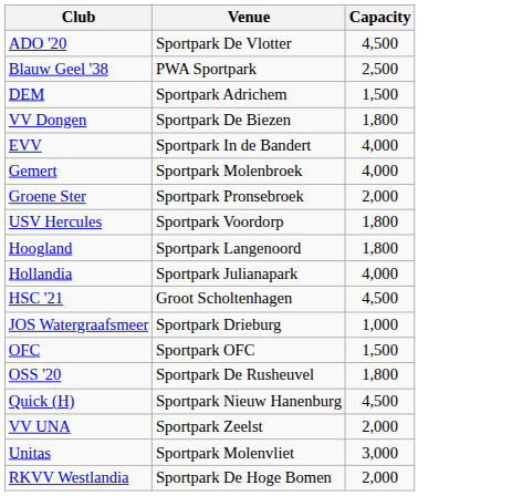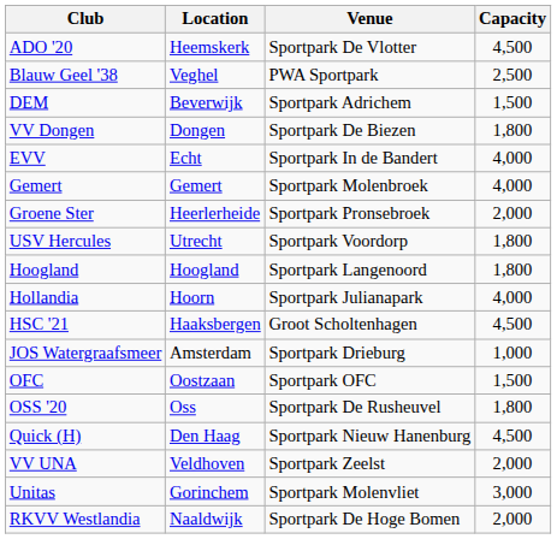 <table class="wikitable sortable">
 <tr>
 <th>Club</th>
+<th>Location</th>
 <th>Venue</th>
 <th>Capacity</th>
 </tr>
 <tr>
 <td><a href='#'>ADO '20</a></td>
+<td><a href='#'>Heemskerk</a></td>
 <td>Sportpark De Vlotter</td>
 <td style="text-align: center;">4,500</td>
 </tr>
 <tr>
 <td><a href='#'>Blauw Geel '38</a></td>
+<td><a href='#'>Veghel</a></td>
 <td>PWA Sportpark</td>
 <td style="text-align: center;">2,500</td>
 </tr>
 <tr>
 <td><a href='#'>DEM</a></td>
+<td><a href='#'>Beverwijk</a></td>
 <td>Sportpark Adrichem</td>
 <td style="text-align: center;">1,500</td>
 </tr>
 <tr>
 <td><a href='#'>VV Dongen</a></td>
+<td><a href='#'>Dongen</a></td>
 <td>Sportpark De Biezen</td>
 <td style="text-align: center;">1,800</td>
 </tr>
 <tr>
 <td><a href='#'>EVV</a></td>
+<td><a href='#'>Echt</a></td>
 <td>Sportpark In de Bandert</td>
 <td style="text-align: center;">4,000</td>
 </tr>
 <tr>
+<td><a href='#'>Gemert</a></td>
 <td><a href='#'>Gemert</a></td>
 <td>Sportpark Molenbroek</td>
 <td style="text-align: center;">4,000</td>
 </tr>
 <tr>
 <td><a href='#'>Groene Ster</a></td>
+<td><a href='#'>Heerlerheide</a></td>
 <td>Sportpark Pronsebroek</td>
 <td style="text-align: center;">2,000</td>
 </tr>
 <tr>
 <td><a href='#'>USV Hercules</a></td>
+<td><a href='#'>Utrecht</a></td>
 <td>Sportpark Voordorp</td>
 <td style="text-align: center;">1,800</td>
 </tr>
 <tr>
+<td><a href='#'>Hoogland</a></td>
 <td><a href='#'>Hoogland</a></td>
 <td>Sportpark Langenoord</td>
 <td style="text-align: center;">1,800</td>
 </tr>
 <tr>
 <td><a href='#'>Hollandia</a></td>
+<td><a href='#'>Hoorn</a></td>
 <td>Sportpark Julianapark</td>
 <td style="text-align: center;">4,000</td>
 </tr>
 <tr>
 <td><a href='#'>HSC '21</a></td>
+<td><a href='#'>Haaksbergen</a></td>
 <td>Groot Scholtenhagen</td>
 <td style="text-align: center;">4,500</td>
 </tr>
 <tr>
 <td><a href='#'>JOS Watergraafsmeer</a></td>
+<td>Amsterdam</td>
 <td>Sportpark Drieburg</td>
 <td style="text-align: center;">1,000</td>
 </tr>
 <tr>
 <td><a href='#'>OFC</a></td>
+<td><a href='#'>Oostzaan</a></td>
 <td>Sportpark OFC</td>
 <td style="text-align: center;">1,500</td>
 </tr>
 <tr>
 <td><a href='#'>OSS '20</a></td>
+<td><a href='#'>Oss</a></td>
 <td>Sportpark De Rusheuvel</td>
 <td style="text-align: center;">1,800</td>
 </tr>
 <tr>
 <td><a href='#'>Quick (H)</a></td>
+<td><a href='#'>Den Haag</a></td>
 <td>Sportpark Nieuw Hanenburg</td>
 <td style="text-align: center;">4,500</td>
 </tr>
 <tr>
 <td><a href='#'>VV UNA</a></td>
+<td><a href='#'>Veldhoven</a></td>
 <td>Sportpark Zeelst</td>
 <td style="text-align: center;">2,000</td>
 </tr>
 <tr>
 <td><a href='#'>Unitas</a></td>
+<td><a href='#'>Gorinchem</a></td>
 <td>Sportpark Molenvliet</td>
 <td style="text-align: center;">3,000</td>
 </tr>
 <tr>
 <td><a href='#'>RKVV Westlandia</a></td>
+<td><a href='#'>Naaldwijk</a></td>
 <td>Sportpark De Hoge Bomen</td>
 <td style="text-align: center;">2,000</td>
 </tr>
 </table>
